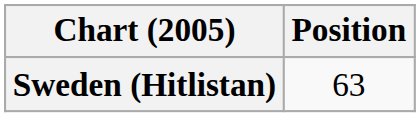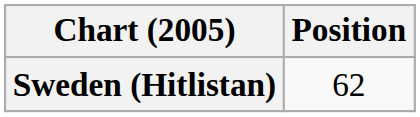 <table class="wikitable plainrowheaders" style="text-align:center">
 <tr>
 <th scope="col">Chart (2005)</th>
 <th scope="col">Position</th>
 </tr>
 <tr>
 <th scope="row">Sweden (Hitlistan)</th>
-<td>63</td>
+<td>62</td>
 </tr>
 </table>
